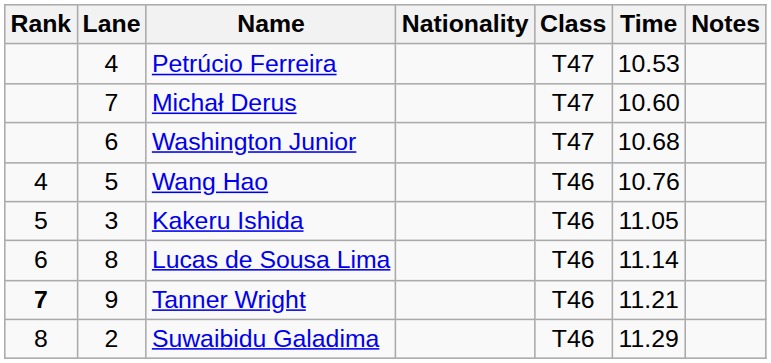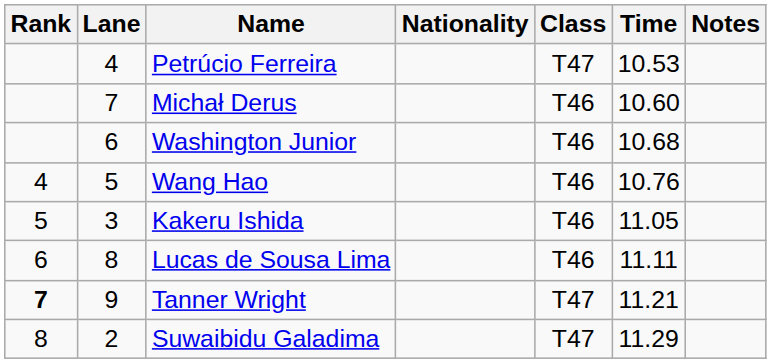 <table class="wikitable sortable" style="text-align:center">
 <tr>
 <th>Rank</th>
 <th>Lane</th>
 <th>Name</th>
 <th>Nationality</th>
 <th>Class</th>
 <th>Time</th>
 <th>Notes</th>
 </tr>
 <tr>
 <td></td>
 <td>4</td>
 <td align="left"><a href='#'>Petrúcio Ferreira</a></td>
 <td align="left"></td>
 <td>T47</td>
 <td>10.53</td>
 <td></td>
 </tr>
 <tr>
 <td></td>
 <td>7</td>
 <td align="left"><a href='#'>Michał Derus</a></td>
 <td align="left"></td>
-<td>T47</td>
+<td>T46</td>
 <td>10.60</td>
 <td></td>
 </tr>
 <tr>
 <td></td>
 <td>6</td>
 <td align="left"><a href='#'>Washington Junior</a></td>
 <td align="left"></td>
-<td>T47</td>
+<td>T46</td>
 <td>10.68</td>
 <td></td>
 </tr>
 <tr>
 <td>4</td>
 <td>5</td>
 <td align="left"><a href='#'>Wang Hao</a></td>
 <td align="left"></td>
 <td>T46</td>
 <td>10.76</td>
 <td></td>
 </tr>
 <tr>
 <td>5</td>
 <td>3</td>
 <td align="left"><a href='#'>Kakeru Ishida</a></td>
 <td align="left"></td>
 <td>T46</td>
 <td>11.05</td>
 <td></td>
 </tr>
 <tr>
 <td>6</td>
 <td>8</td>
 <td align="left"><a href='#'>Lucas de Sousa Lima</a></td>
 <td align="left"></td>
 <td>T46</td>
-<td>11.14</td>
+<td>11.11</td>
 <td></td>
 </tr>
 <tr>
 <td><strong>7</strong></td>
 <td>9</td>
 <td align="left"><a href='#'>Tanner Wright</a></td>
 <td align="left"></td>
-<td>T46</td>
+<td>T47</td>
 <td>11.21</td>
 <td></td>
 </tr>
 <tr>
 <td>8</td>
 <td>2</td>
 <td align="left"><a href='#'>Suwaibidu Galadima</a></td>
 <td align="left"></td>
-<td>T46</td>
+<td>T47</td>
 <td>11.29</td>
 <td></td>
 </tr>
 </table>
